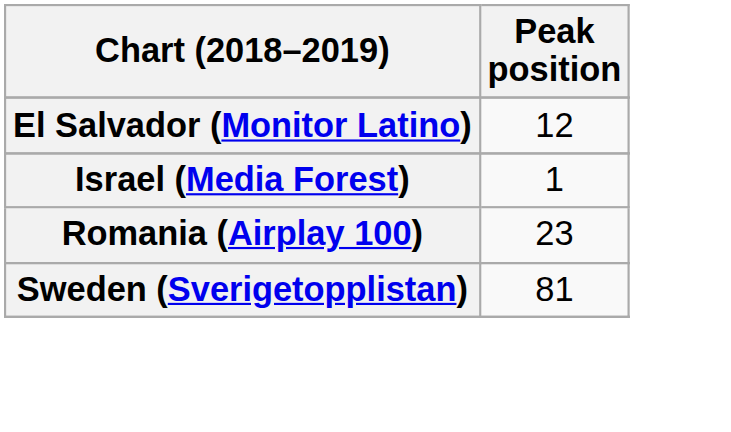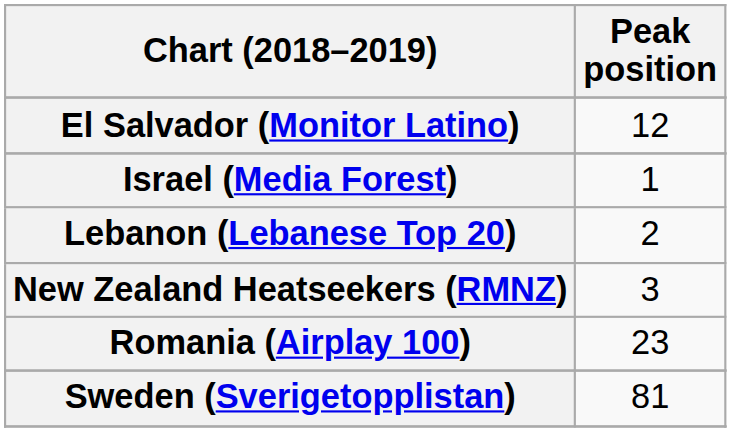 <table class="wikitable sortable plainrowheaders" style="text-align:center">
 <tr>
 <th scope="col">Chart (2018–2019)</th>
 <th scope="col">Peak<br> position</th>
 </tr>
 <tr>
 </tr>
 <tr>
 </tr>
 <tr>
 </tr>
 <tr>
 <th scope="row">El Salvador (<a href='#'>Monitor Latino</a>)</th>
 <td>12</td>
 </tr>
 <tr>
 </tr>
 <tr>
 </tr>
 <tr>
 </tr>
 <tr>
 </tr>
 <tr>
 <th scope="row">Israel (<a href='#'>Media Forest</a>)</th>
 <td>1</td>
 </tr>
 <tr>
+<th scope="row">Lebanon (<a href='#'>Lebanese Top 20</a>)</th>
+<td>2</td>
+</tr>
+<tr>
+<th scope="row">New Zealand Heatseekers (<a href='#'>RMNZ</a>)</th>
+<td>3</td>
+</tr>
+<tr>
 <th scope="row">Romania (<a href='#'>Airplay 100</a>)</th>
 <td>23</td>
 </tr>
 <tr>
 </tr>
 <tr>
 <th scope="row">Sweden (<a href='#'>Sverigetopplistan</a>)</th>
 <td>81</td>
 </tr>
 <tr>
 </tr>
 <tr>
 </tr>
 </table>
